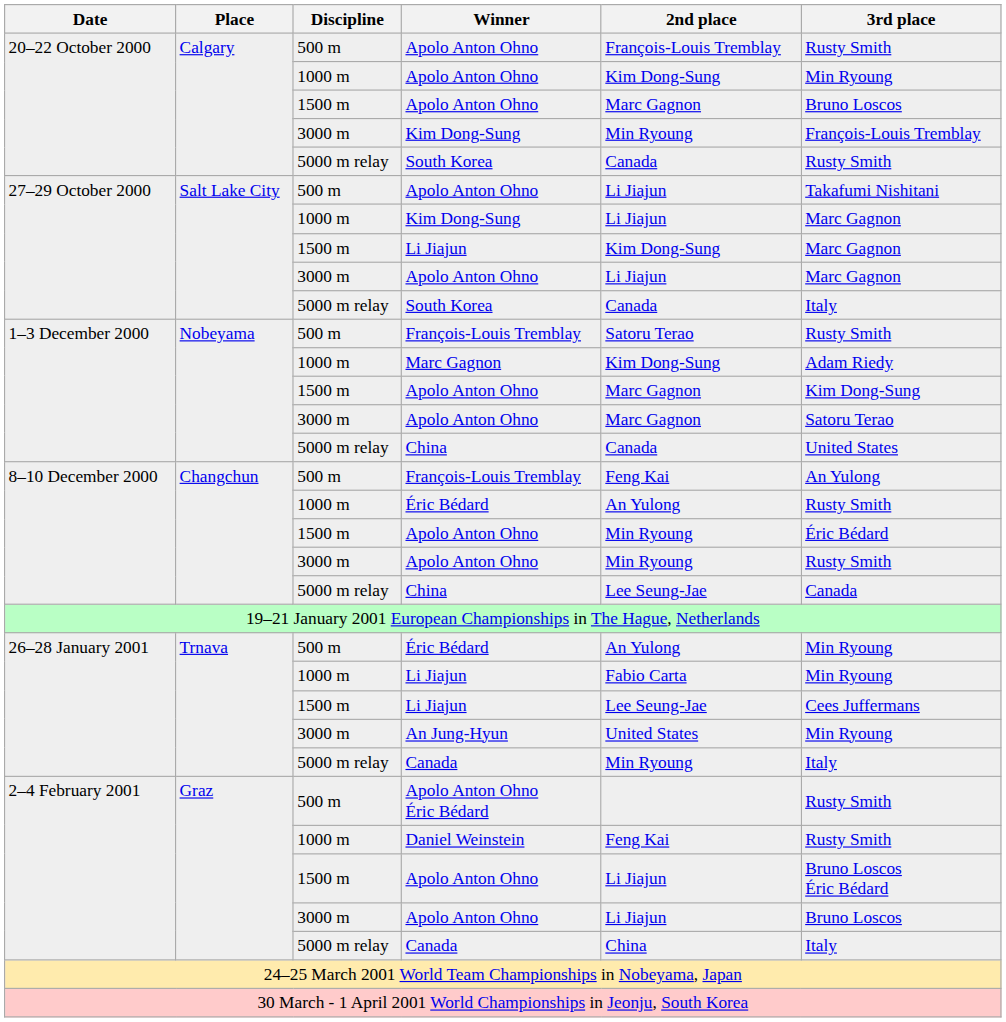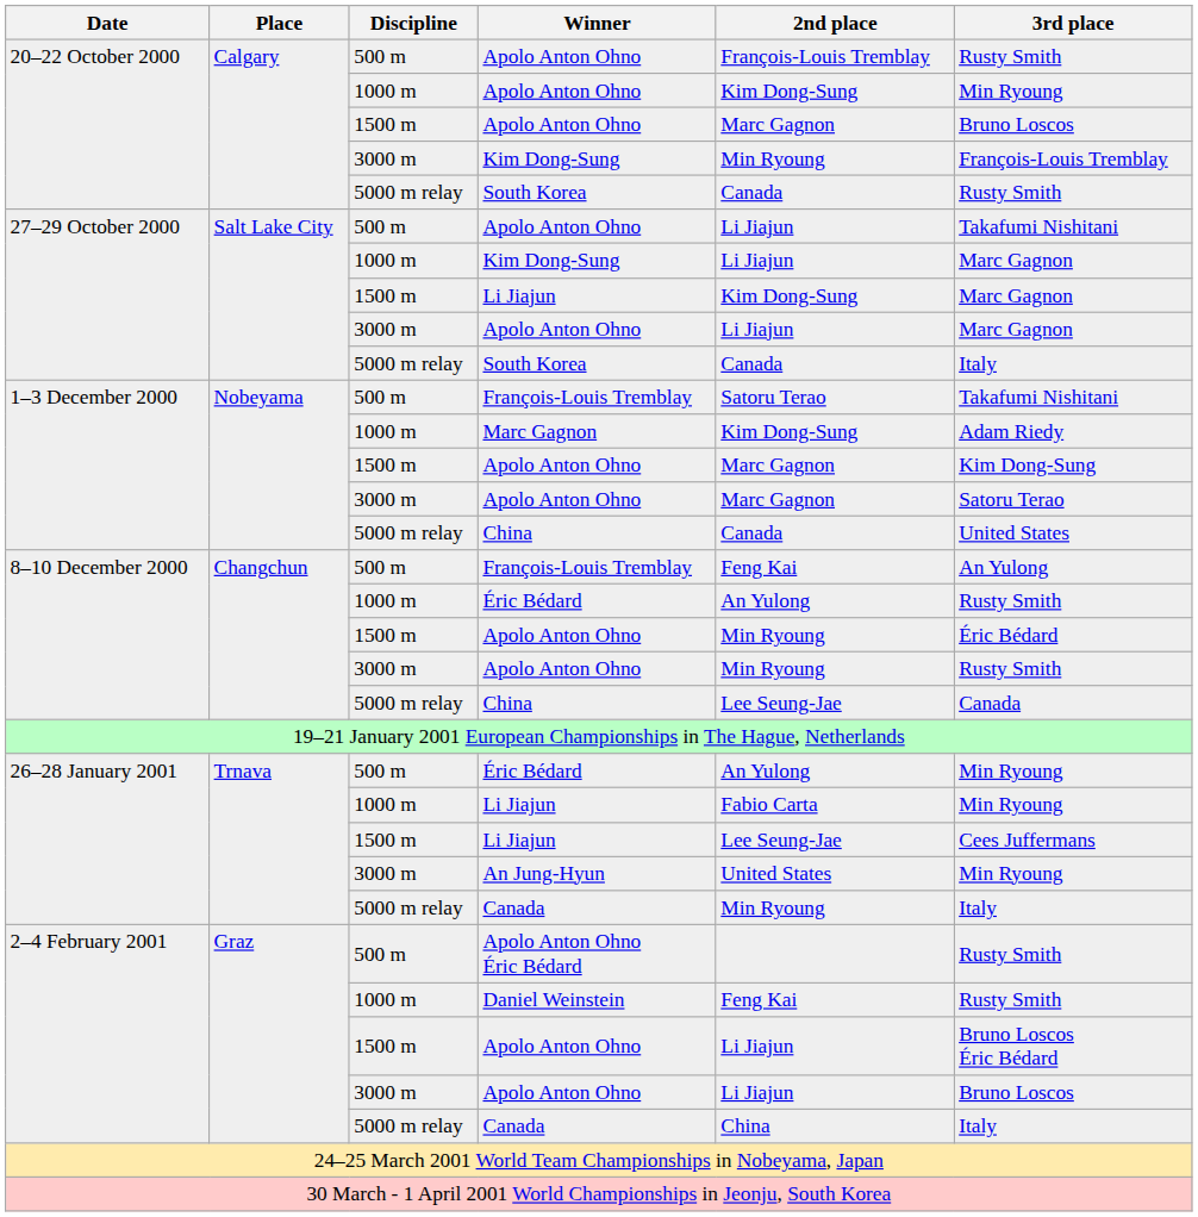 <table class="wikitable" style="font-size:95%; margin-top:0em;" width="99%">
 <tr align="left" style="background:#DCDCDC;">
 <th>Date</th>
 <th>Place</th>
 <th>Discipline</th>
 <th>Winner</th>
 <th>2nd place</th>
 <th>3rd place</th>
 </tr>
 <tr bgcolor="#efefef">
 <td rowspan="5" valign="top">20–22 October 2000</td>
 <td rowspan="5" valign="top"> <a href='#'>Calgary</a></td>
 <td>500 m</td>
 <td> <a href='#'>Apolo Anton Ohno</a></td>
 <td> <a href='#'>François-Louis Tremblay</a></td>
 <td> <a href='#'>Rusty Smith</a></td>
 </tr>
 <tr bgcolor="#efefef">
 <td>1000 m</td>
 <td> <a href='#'>Apolo Anton Ohno</a></td>
 <td> <a href='#'>Kim Dong-Sung</a></td>
 <td> <a href='#'>Min Ryoung</a></td>
 </tr>
 <tr bgcolor="#efefef">
 <td>1500 m</td>
 <td> <a href='#'>Apolo Anton Ohno</a></td>
 <td> <a href='#'>Marc Gagnon</a></td>
 <td> <a href='#'>Bruno Loscos</a></td>
 </tr>
 <tr bgcolor="#efefef">
 <td>3000 m</td>
 <td> <a href='#'>Kim Dong-Sung</a></td>
 <td> <a href='#'>Min Ryoung</a></td>
 <td> <a href='#'>François-Louis Tremblay</a></td>
 </tr>
 <tr bgcolor="#efefef">
 <td>5000 m relay</td>
 <td> <a href='#'>South Korea</a></td>
 <td> <a href='#'>Canada</a></td>
 <td> <a href='#'>Rusty Smith</a></td>
 </tr>
 <tr bgcolor="#efefef">
 <td rowspan="5" valign="top">27–29 October 2000</td>
 <td rowspan="5" valign="top"> <a href='#'>Salt Lake City</a></td>
 <td>500 m</td>
 <td> <a href='#'>Apolo Anton Ohno</a></td>
 <td> <a href='#'>Li Jiajun</a></td>
 <td> <a href='#'>Takafumi Nishitani</a></td>
 </tr>
 <tr bgcolor="#efefef">
 <td>1000 m</td>
 <td> <a href='#'>Kim Dong-Sung</a></td>
 <td> <a href='#'>Li Jiajun</a></td>
 <td> <a href='#'>Marc Gagnon</a></td>
 </tr>
 <tr bgcolor="#efefef">
 <td>1500 m</td>
 <td> <a href='#'>Li Jiajun</a></td>
 <td> <a href='#'>Kim Dong-Sung</a></td>
 <td> <a href='#'>Marc Gagnon</a></td>
 </tr>
 <tr bgcolor="#efefef">
 <td>3000 m</td>
 <td> <a href='#'>Apolo Anton Ohno</a></td>
 <td> <a href='#'>Li Jiajun</a></td>
 <td> <a href='#'>Marc Gagnon</a></td>
 </tr>
 <tr bgcolor="#efefef">
 <td>5000 m relay</td>
 <td> <a href='#'>South Korea</a></td>
 <td> <a href='#'>Canada</a></td>
 <td> <a href='#'>Italy</a></td>
 </tr>
 <tr bgcolor="#efefef">
 <td rowspan="5" valign="top">1–3 December 2000</td>
 <td rowspan="5" valign="top"> <a href='#'>Nobeyama</a></td>
 <td>500 m</td>
 <td> <a href='#'>François-Louis Tremblay</a></td>
 <td> <a href='#'>Satoru Terao</a></td>
-<td> <a href='#'>Rusty Smith</a></td>
+<td> <a href='#'>Takafumi Nishitani</a></td>
 </tr>
 <tr bgcolor="#efefef">
 <td>1000 m</td>
 <td> <a href='#'>Marc Gagnon</a></td>
 <td> <a href='#'>Kim Dong-Sung</a></td>
 <td> <a href='#'>Adam Riedy</a></td>
 </tr>
 <tr bgcolor="#efefef">
 <td>1500 m</td>
 <td> <a href='#'>Apolo Anton Ohno</a></td>
 <td> <a href='#'>Marc Gagnon</a></td>
 <td> <a href='#'>Kim Dong-Sung</a></td>
 </tr>
 <tr bgcolor="#efefef">
 <td>3000 m</td>
 <td> <a href='#'>Apolo Anton Ohno</a></td>
 <td> <a href='#'>Marc Gagnon</a></td>
 <td> <a href='#'>Satoru Terao</a></td>
 </tr>
 <tr bgcolor="#efefef">
 <td>5000 m relay</td>
 <td> <a href='#'>China</a></td>
 <td> <a href='#'>Canada</a></td>
 <td> <a href='#'>United States</a></td>
 </tr>
 <tr bgcolor="#efefef">
 <td rowspan="5" valign="top">8–10 December 2000</td>
 <td rowspan="5" valign="top"> <a href='#'>Changchun</a></td>
 <td>500 m</td>
 <td> <a href='#'>François-Louis Tremblay</a></td>
 <td> <a href='#'>Feng Kai</a></td>
 <td> <a href='#'>An Yulong</a></td>
 </tr>
 <tr bgcolor="#efefef">
 <td>1000 m</td>
 <td> <a href='#'>Éric Bédard</a></td>
 <td> <a href='#'>An Yulong</a></td>
 <td> <a href='#'>Rusty Smith</a></td>
 </tr>
 <tr bgcolor="#efefef">
 <td>1500 m</td>
 <td> <a href='#'>Apolo Anton Ohno</a></td>
 <td> <a href='#'>Min Ryoung</a></td>
 <td> <a href='#'>Éric Bédard</a></td>
 </tr>
 <tr bgcolor="#efefef">
 <td>3000 m</td>
 <td> <a href='#'>Apolo Anton Ohno</a></td>
 <td> <a href='#'>Min Ryoung</a></td>
 <td> <a href='#'>Rusty Smith</a></td>
 </tr>
 <tr bgcolor="#efefef">
 <td>5000 m relay</td>
 <td> <a href='#'>China</a></td>
 <td> <a href='#'>Lee Seung-Jae</a></td>
 <td> <a href='#'>Canada</a></td>
 </tr>
 <tr style="background:#B9FFC5">
 <td colspan="6" align="center">19–21 January 2001 <a href='#'>European Championships</a> in  <a href='#'>The Hague</a>, <a href='#'>Netherlands</a></td>
 </tr>
 <tr bgcolor="#efefef">
 <td rowspan="5" valign="top">26–28 January 2001</td>
 <td rowspan="5" valign="top"> <a href='#'>Trnava</a></td>
 <td>500 m</td>
 <td> <a href='#'>Éric Bédard</a></td>
 <td> <a href='#'>An Yulong</a></td>
 <td> <a href='#'>Min Ryoung</a></td>
 </tr>
 <tr bgcolor="#efefef">
 <td>1000 m</td>
 <td> <a href='#'>Li Jiajun</a></td>
 <td> <a href='#'>Fabio Carta</a></td>
 <td> <a href='#'>Min Ryoung</a></td>
 </tr>
 <tr bgcolor="#efefef">
 <td>1500 m</td>
 <td> <a href='#'>Li Jiajun</a></td>
 <td> <a href='#'>Lee Seung-Jae</a></td>
 <td> <a href='#'>Cees Juffermans</a></td>
 </tr>
 <tr bgcolor="#efefef">
 <td>3000 m</td>
 <td> <a href='#'>An Jung-Hyun</a></td>
 <td> <a href='#'>United States</a></td>
 <td> <a href='#'>Min Ryoung</a></td>
 </tr>
 <tr bgcolor="#efefef">
 <td>5000 m relay</td>
 <td> <a href='#'>Canada</a></td>
 <td> <a href='#'>Min Ryoung</a></td>
 <td> <a href='#'>Italy</a></td>
 </tr>
 <tr bgcolor="#efefef">
 <td rowspan="5" valign="top">2–4 February 2001</td>
 <td rowspan="5" valign="top"> <a href='#'>Graz</a></td>
 <td>500 m</td>
 <td> <a href='#'>Apolo Anton Ohno</a><br> <a href='#'>Éric Bédard</a></td>
 <td></td>
 <td> <a href='#'>Rusty Smith</a></td>
 </tr>
 <tr bgcolor="#efefef">
 <td>1000 m</td>
 <td> <a href='#'>Daniel Weinstein</a></td>
 <td> <a href='#'>Feng Kai</a></td>
 <td> <a href='#'>Rusty Smith</a></td>
 </tr>
 <tr bgcolor="#efefef">
 <td>1500 m</td>
 <td> <a href='#'>Apolo Anton Ohno</a></td>
 <td> <a href='#'>Li Jiajun</a></td>
 <td> <a href='#'>Bruno Loscos</a><br> <a href='#'>Éric Bédard</a></td>
 </tr>
 <tr bgcolor="#efefef">
 <td>3000 m</td>
 <td> <a href='#'>Apolo Anton Ohno</a></td>
 <td> <a href='#'>Li Jiajun</a></td>
 <td> <a href='#'>Bruno Loscos</a></td>
 </tr>
 <tr bgcolor="#efefef">
 <td>5000 m relay</td>
 <td> <a href='#'>Canada</a></td>
 <td> <a href='#'>China</a></td>
 <td> <a href='#'>Italy</a></td>
 </tr>
 <tr style="background:#FFEBAD">
 <td colspan="6" align="center">24–25 March 2001 <a href='#'>World Team Championships</a> in  <a href='#'>Nobeyama</a>, <a href='#'>Japan</a></td>
 </tr>
 <tr style="background:#FFCBCB">
 <td colspan="6" align="center">30 March - 1 April 2001 <a href='#'>World Championships</a> in  <a href='#'>Jeonju</a>, <a href='#'>South Korea</a></td>
 </tr>
 </table>
